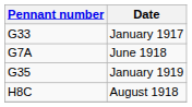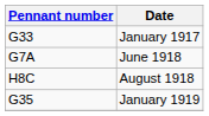 <table class="wikitable" style="text-align:left">
 <tr>
 <th><a href='#'>Pennant number</a></th>
 <th>Date</th>
 </tr>
 <tr>
 <td>G33</td>
 <td>January 1917</td>
 </tr>
 <tr>
 <td>G7A</td>
 <td>June 1918</td>
 </tr>
 <tr>
+<td>H8C</td>
+<td>August 1918</td>
+</tr>
+<tr>
 <td>G35</td>
 <td>January 1919</td>
 </tr>
 <tr>
-<td>H8C</td>
-<td>August 1918</td>
-</tr>
-<tr>
 </tr>
 </table>
